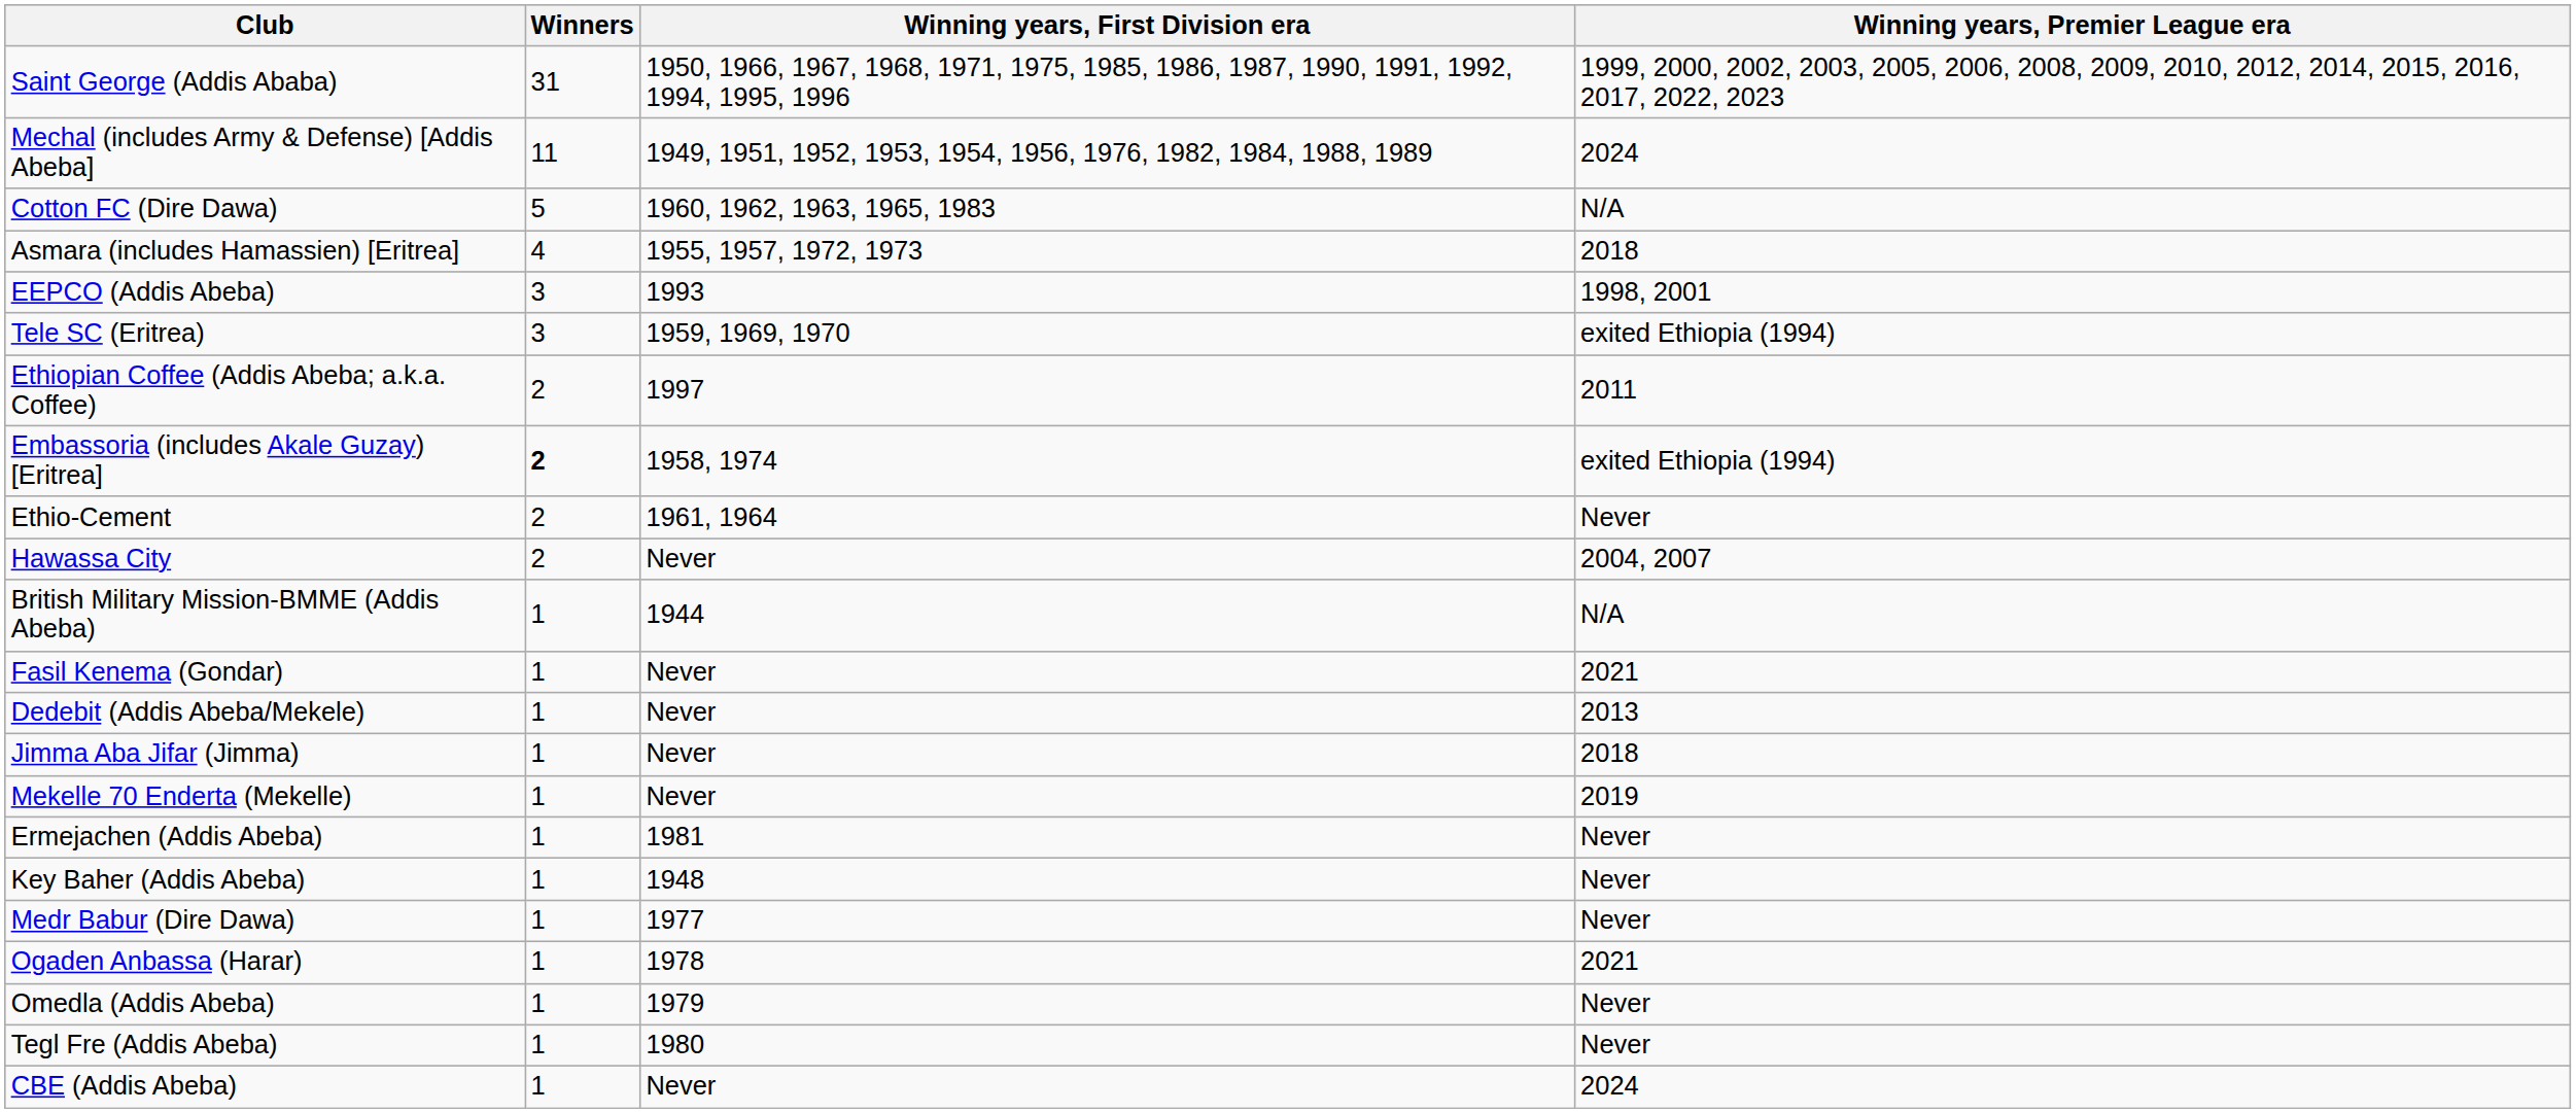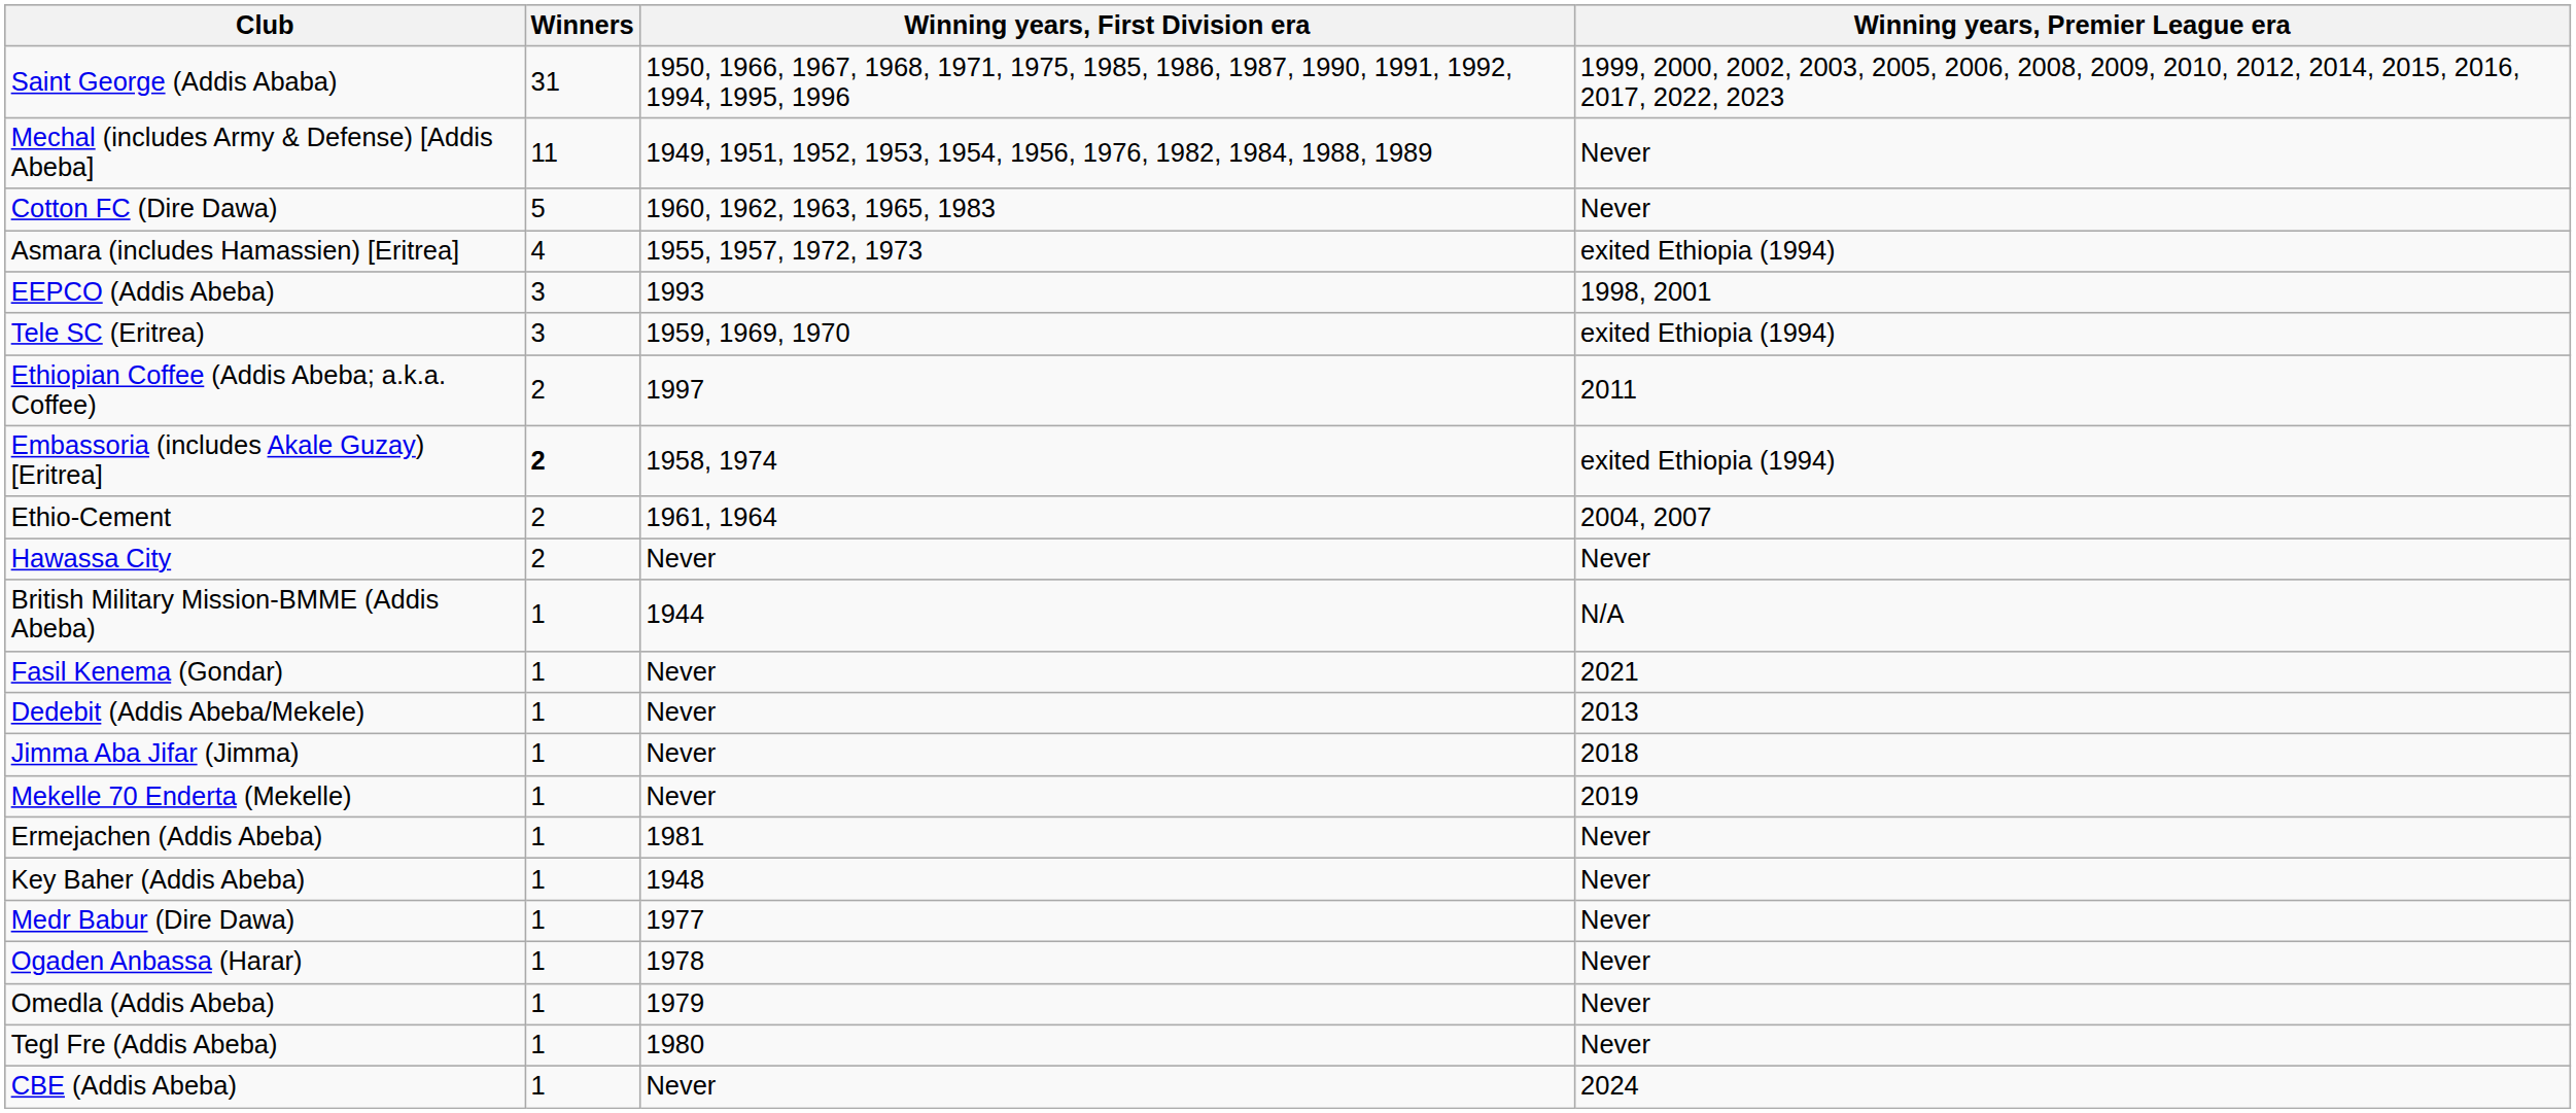 <table class="wikitable sortable">
 <tr>
 <th>Club</th>
 <th>Winners</th>
 <th>Winning years, First Division era</th>
 <th>Winning years, Premier League era</th>
 </tr>
 <tr>
 <td><a href='#'>Saint George</a> (Addis Ababa)</td>
 <td>31</td>
 <td>1950, 1966, 1967, 1968, 1971, 1975, 1985, 1986, 1987, 1990, 1991, 1992, 1994, 1995, 1996</td>
 <td>1999, 2000, 2002, 2003, 2005, 2006, 2008, 2009, 2010, 2012, 2014, 2015, 2016, 2017, 2022, 2023</td>
 </tr>
 <tr>
 <td><a href='#'>Mechal</a> (includes Army & Defense) [Addis Abeba]</td>
 <td>11</td>
 <td>1949, 1951, 1952, 1953, 1954, 1956, 1976, 1982, 1984, 1988, 1989</td>
-<td>2024</td>
+<td>Never</td>
 </tr>
 <tr>
 <td><a href='#'>Cotton FC</a> (Dire Dawa)</td>
 <td>5</td>
 <td>1960, 1962, 1963, 1965, 1983</td>
-<td>N/A</td>
+<td>Never</td>
 </tr>
 <tr>
 <td>Asmara (includes Hamassien) [Eritrea]</td>
 <td>4</td>
 <td>1955, 1957, 1972, 1973</td>
-<td>2018</td>
+<td>exited Ethiopia (1994)</td>
 </tr>
 <tr>
 <td><a href='#'>EEPCO</a> (Addis Abeba)</td>
 <td>3</td>
 <td>1993</td>
 <td>1998, 2001</td>
 </tr>
 <tr>
 <td><a href='#'>Tele SC</a> (Eritrea)</td>
 <td>3</td>
 <td>1959, 1969, 1970</td>
 <td>exited Ethiopia (1994)</td>
 </tr>
 <tr>
 <td><a href='#'>Ethiopian Coffee</a> (Addis Abeba; a.k.a. Coffee)</td>
 <td>2</td>
 <td>1997</td>
 <td>2011</td>
 </tr>
 <tr>
 <td><a href='#'>Embassoria</a> (includes <a href='#'>Akale Guzay</a>) [Eritrea]</td>
 <td><strong>2</strong></td>
 <td>1958, 1974</td>
 <td>exited Ethiopia (1994)</td>
 </tr>
 <tr>
 <td>Ethio-Cement</td>
 <td>2</td>
 <td>1961, 1964</td>
-<td>Never</td>
+<td>2004, 2007</td>
 </tr>
 <tr>
 <td><a href='#'>Hawassa City</a></td>
 <td>2</td>
 <td>Never</td>
-<td>2004, 2007</td>
+<td>Never</td>
 </tr>
 <tr>
 <td>British Military Mission-BMME (Addis Abeba)</td>
 <td>1</td>
 <td>1944</td>
 <td>N/A</td>
 </tr>
 <tr>
 <td><a href='#'>Fasil Kenema</a> (Gondar)</td>
 <td>1</td>
 <td>Never</td>
 <td>2021</td>
 </tr>
 <tr>
 <td><a href='#'>Dedebit</a> (Addis Abeba/Mekele)</td>
 <td>1</td>
 <td>Never</td>
 <td>2013</td>
 </tr>
 <tr>
 <td><a href='#'>Jimma Aba Jifar</a> (Jimma)</td>
 <td>1</td>
 <td>Never</td>
 <td>2018</td>
 </tr>
 <tr>
 <td><a href='#'>Mekelle 70 Enderta</a> (Mekelle)</td>
 <td>1</td>
 <td>Never</td>
 <td>2019</td>
 </tr>
 <tr>
 <td>Ermejachen (Addis Abeba)</td>
 <td>1</td>
 <td>1981</td>
 <td>Never</td>
 </tr>
 <tr>
 <td>Key Baher (Addis Abeba)</td>
 <td>1</td>
 <td>1948</td>
 <td>Never</td>
 </tr>
 <tr>
 <td><a href='#'>Medr Babur</a> (Dire Dawa)</td>
 <td>1</td>
 <td>1977</td>
 <td>Never</td>
 </tr>
 <tr>
 <td><a href='#'>Ogaden Anbassa</a> (Harar)</td>
 <td>1</td>
 <td>1978</td>
-<td>2021</td>
+<td>Never</td>
 </tr>
 <tr>
 <td>Omedla (Addis Abeba)</td>
 <td>1</td>
 <td>1979</td>
 <td>Never</td>
 </tr>
 <tr>
 <td>Tegl Fre (Addis Abeba)</td>
 <td>1</td>
 <td>1980</td>
 <td>Never</td>
 </tr>
 <tr>
 <td><a href='#'>CBE</a> (Addis Abeba)</td>
 <td>1</td>
 <td>Never</td>
 <td>2024</td>
 </tr>
 </table>
